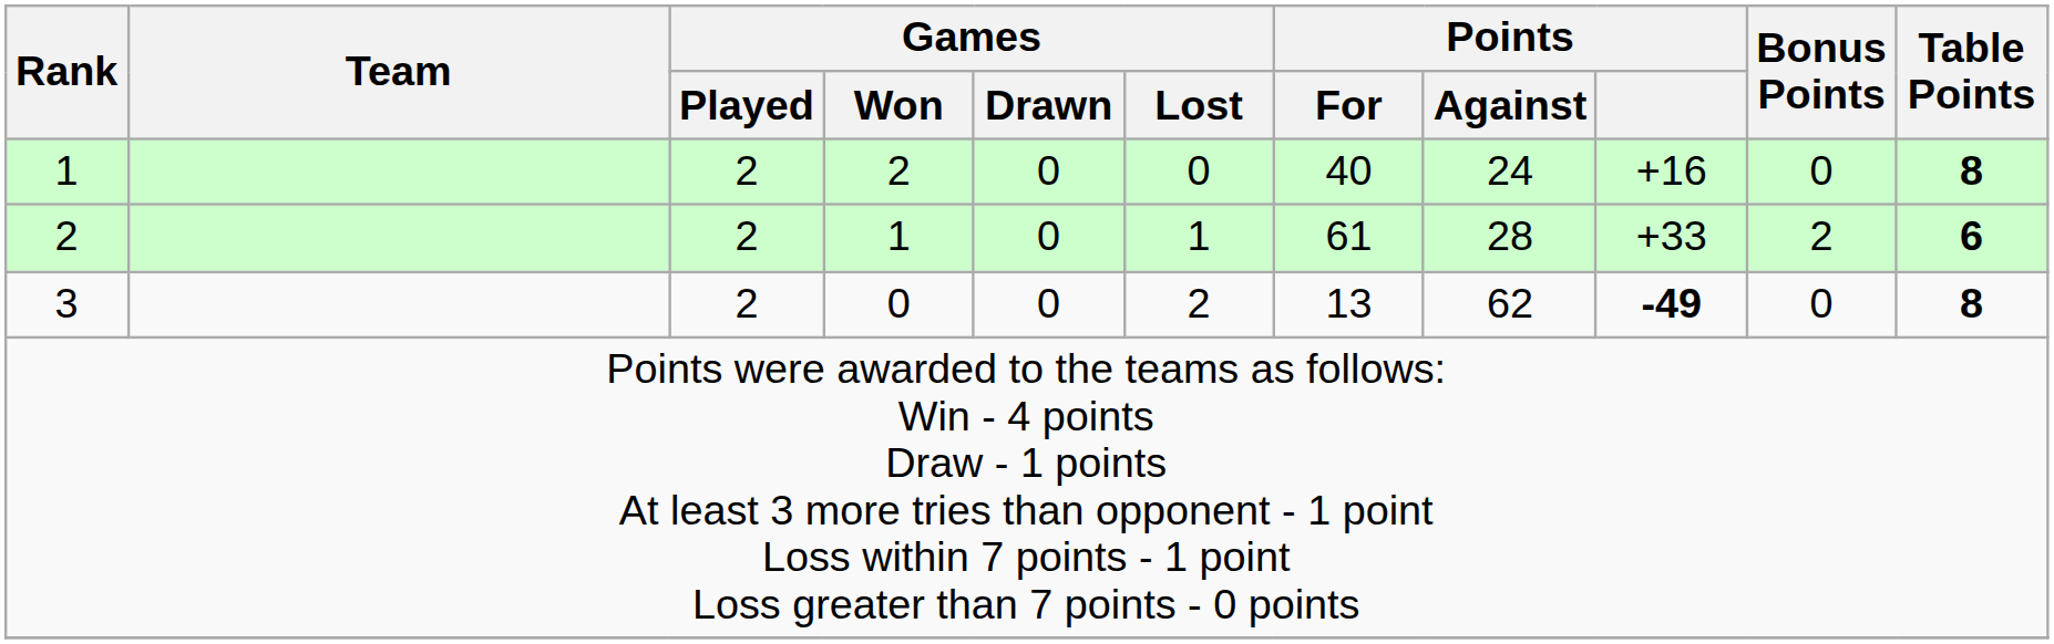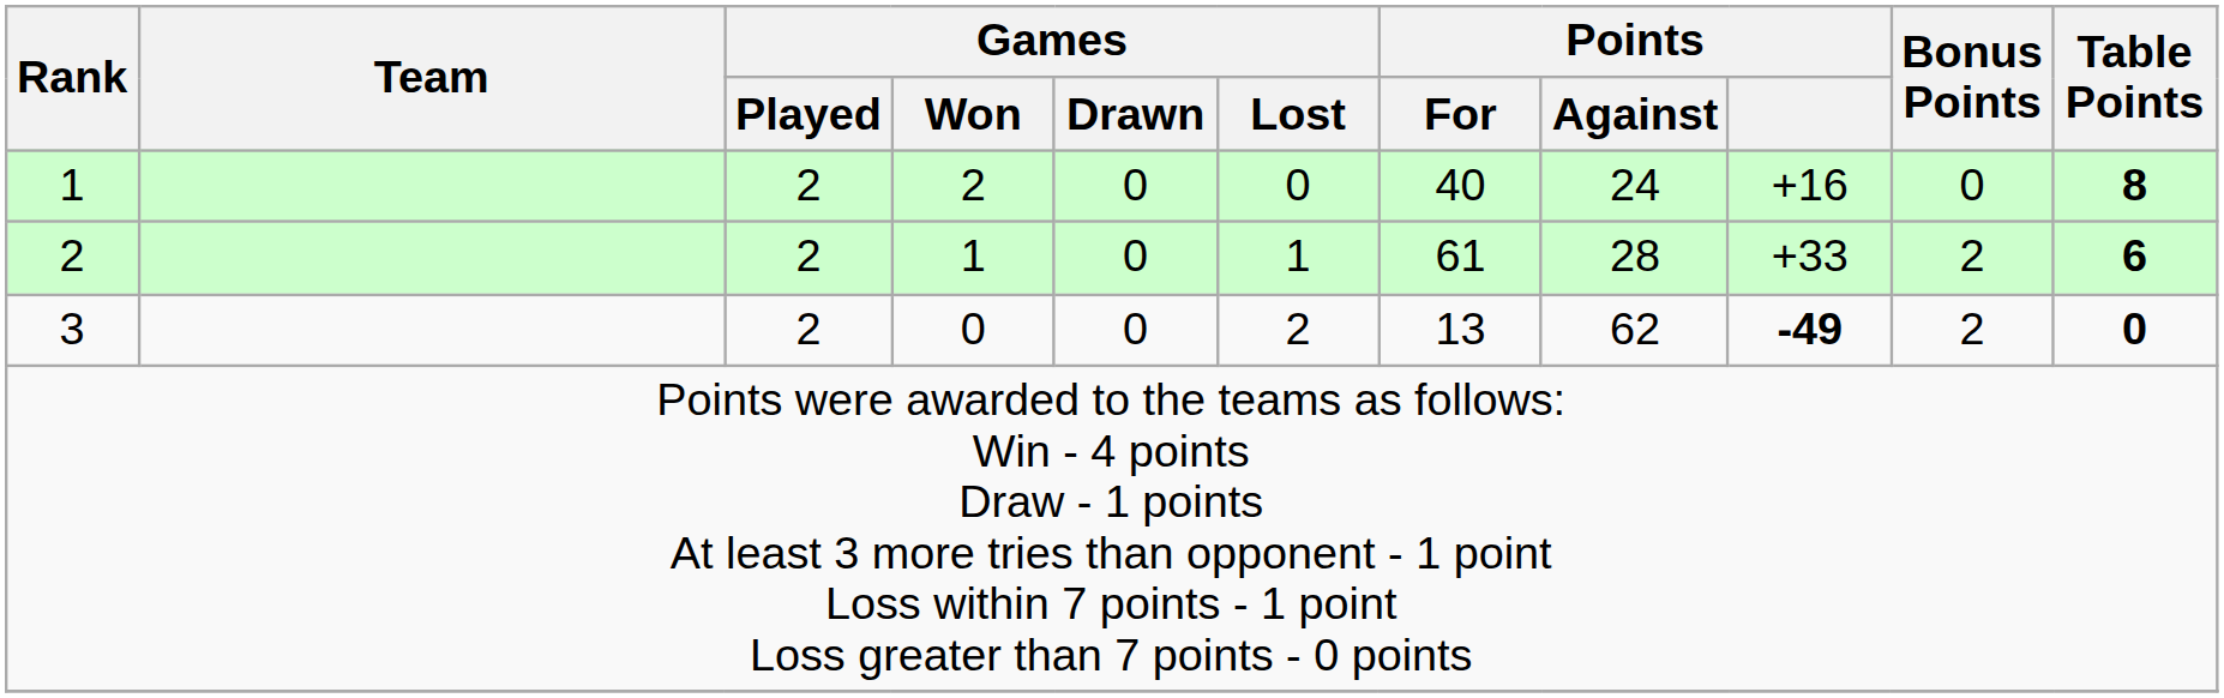 <table class="wikitable"  style="text-align: center;">
 <tr>
 <th rowspan="2" width="20">Rank</th>
 <th rowspan="2" width="200">Team</th>
 <th colspan="4">Games</th>
 <th colspan="3">Points</th>
 <th rowspan="2" width="50">Bonus<br>Points</th>
 <th rowspan="2" width="50">Table Points</th>
 </tr>
 <tr>
 <th width="50">Played</th>
 <th width="50">Won</th>
 <th width="50">Drawn</th>
 <th width="50">Lost</th>
 <th width="50">For</th>
 <th width="50">Against</th>
 <th width="50"></th>
 </tr>
 <tr bgcolor="#ccffcc">
 <td>1</td>
 <td align=left></td>
 <td>2</td>
 <td>2</td>
 <td>0</td>
 <td>0</td>
 <td>40</td>
 <td>24</td>
 <td>+16</td>
 <td>0</td>
 <td><strong>8</strong></td>
 </tr>
 <tr bgcolor="#ccffcc">
 <td>2</td>
 <td align=left></td>
 <td>2</td>
 <td>1</td>
 <td>0</td>
 <td>1</td>
 <td>61</td>
 <td>28</td>
 <td>+33</td>
 <td>2</td>
 <td><strong>6</strong></td>
 </tr>
 <tr>
 <td>3</td>
 <td align=left></td>
 <td>2</td>
 <td>0</td>
 <td>0</td>
 <td>2</td>
 <td>13</td>
 <td>62</td>
 <td><strong>-49</strong></td>
-<td>0</td>
-<td><strong>8</strong></td>
+<td>2</td>
+<td><strong>0</strong></td>
 </tr>
 <tr>
 <td colspan="100%" style="text-align:center;">Points were awarded to the teams as follows:<br>Win - 4 points<br>Draw - 1 points<br> At least 3 more tries than opponent - 1 point<br> Loss within 7 points - 1 point<br>Loss greater than 7 points - 0 points</td>
 </tr>
 <tr>
 </tr>
 </table>
